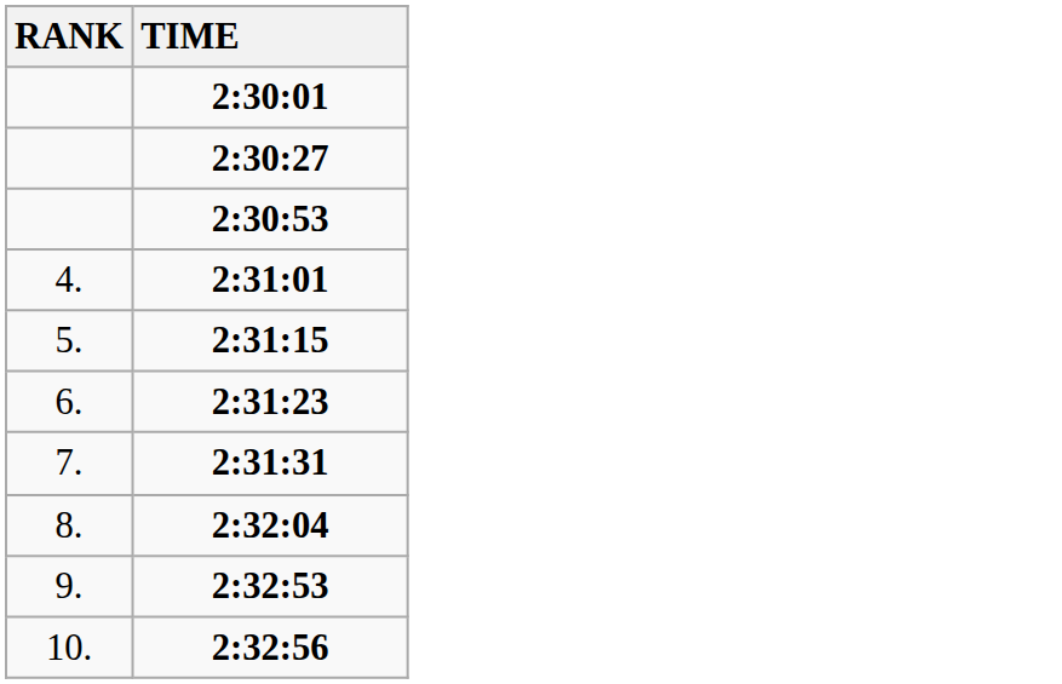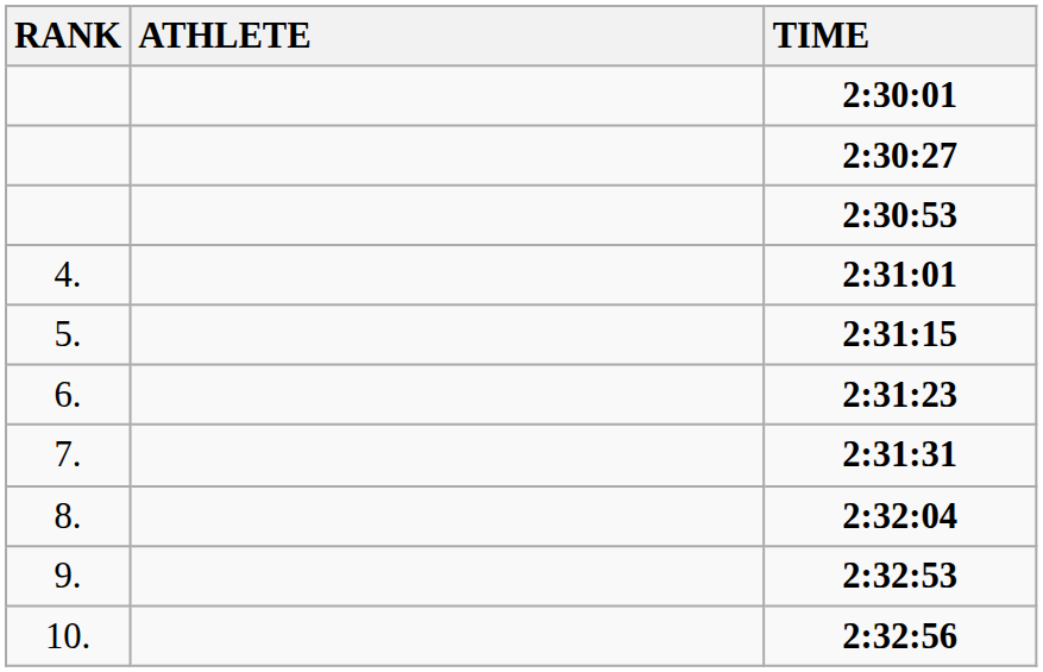 <table class="wikitable" style="font-size:95%;">
 <tr>
 <th>RANK</th>
+<th style="text-align:left; width:17em;">ATHLETE</th>
 <th style="text-align:left; width:7em;">TIME</th>
 </tr>
 <tr>
 <td style="text-align:center;"></td>
+<td></td>
 <td style="text-align:center;"><strong>2:30:01</strong></td>
 </tr>
 <tr>
 <td style="text-align:center;"></td>
+<td></td>
 <td style="text-align:center;"><strong>2:30:27</strong></td>
 </tr>
 <tr>
 <td style="text-align:center;"></td>
+<td></td>
 <td style="text-align:center;"><strong>2:30:53</strong></td>
 </tr>
 <tr>
 <td style="text-align:center;">4.</td>
+<td></td>
 <td style="text-align:center;"><strong>2:31:01</strong></td>
 </tr>
 <tr>
 <td style="text-align:center;">5.</td>
+<td></td>
 <td style="text-align:center;"><strong>2:31:15</strong></td>
 </tr>
 <tr>
 <td style="text-align:center;">6.</td>
+<td></td>
 <td style="text-align:center;"><strong>2:31:23</strong></td>
 </tr>
 <tr>
 <td style="text-align:center;">7.</td>
+<td></td>
 <td style="text-align:center;"><strong>2:31:31</strong></td>
 </tr>
 <tr>
 <td style="text-align:center;">8.</td>
+<td></td>
 <td style="text-align:center;"><strong>2:32:04</strong></td>
 </tr>
 <tr>
 <td style="text-align:center;">9.</td>
+<td></td>
 <td style="text-align:center;"><strong>2:32:53</strong></td>
 </tr>
 <tr>
 <td style="text-align:center;">10.</td>
+<td></td>
 <td style="text-align:center;"><strong>2:32:56</strong></td>
 </tr>
 </table>
